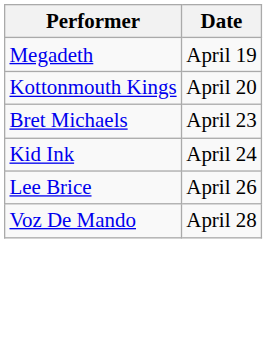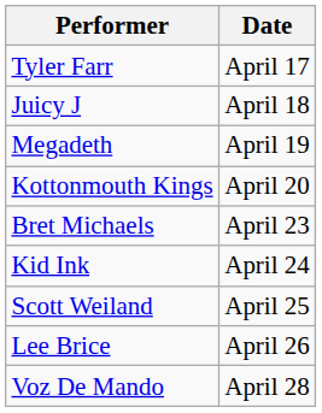 <table class="wikitable">
 <tr>
 <th>Performer</th>
 <th>Date</th>
+</tr>
+<tr>
+<td><a href='#'>Tyler Farr</a></td>
+<td>April 17</td>
+</tr>
+<tr>
+<td><a href='#'>Juicy J</a></td>
+<td>April 18</td>
 </tr>
 <tr>
 <td><a href='#'>Megadeth</a></td>
 <td>April 19</td>
 </tr>
 <tr>
 <td><a href='#'>Kottonmouth Kings</a></td>
 <td>April 20</td>
 </tr>
 <tr>
 <td><a href='#'>Bret Michaels</a></td>
 <td>April 23</td>
 </tr>
 <tr>
 <td><a href='#'>Kid Ink</a></td>
 <td>April 24</td>
 </tr>
 <tr>
+<td><a href='#'>Scott Weiland</a></td>
+<td>April 25</td>
+</tr>
+<tr>
 <td><a href='#'>Lee Brice</a></td>
 <td>April 26</td>
 </tr>
 <tr>
 <td><a href='#'>Voz De Mando</a></td>
 <td>April 28</td>
 </tr>
 </table>
